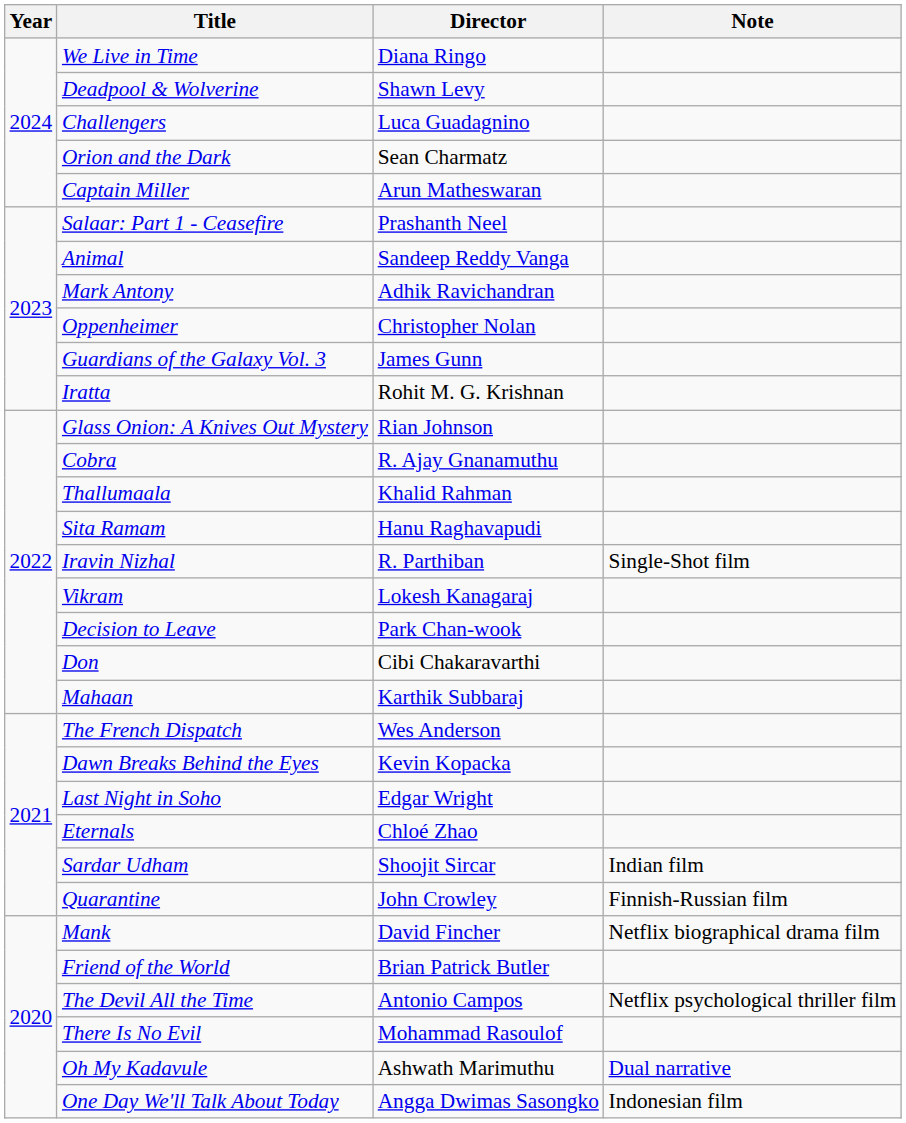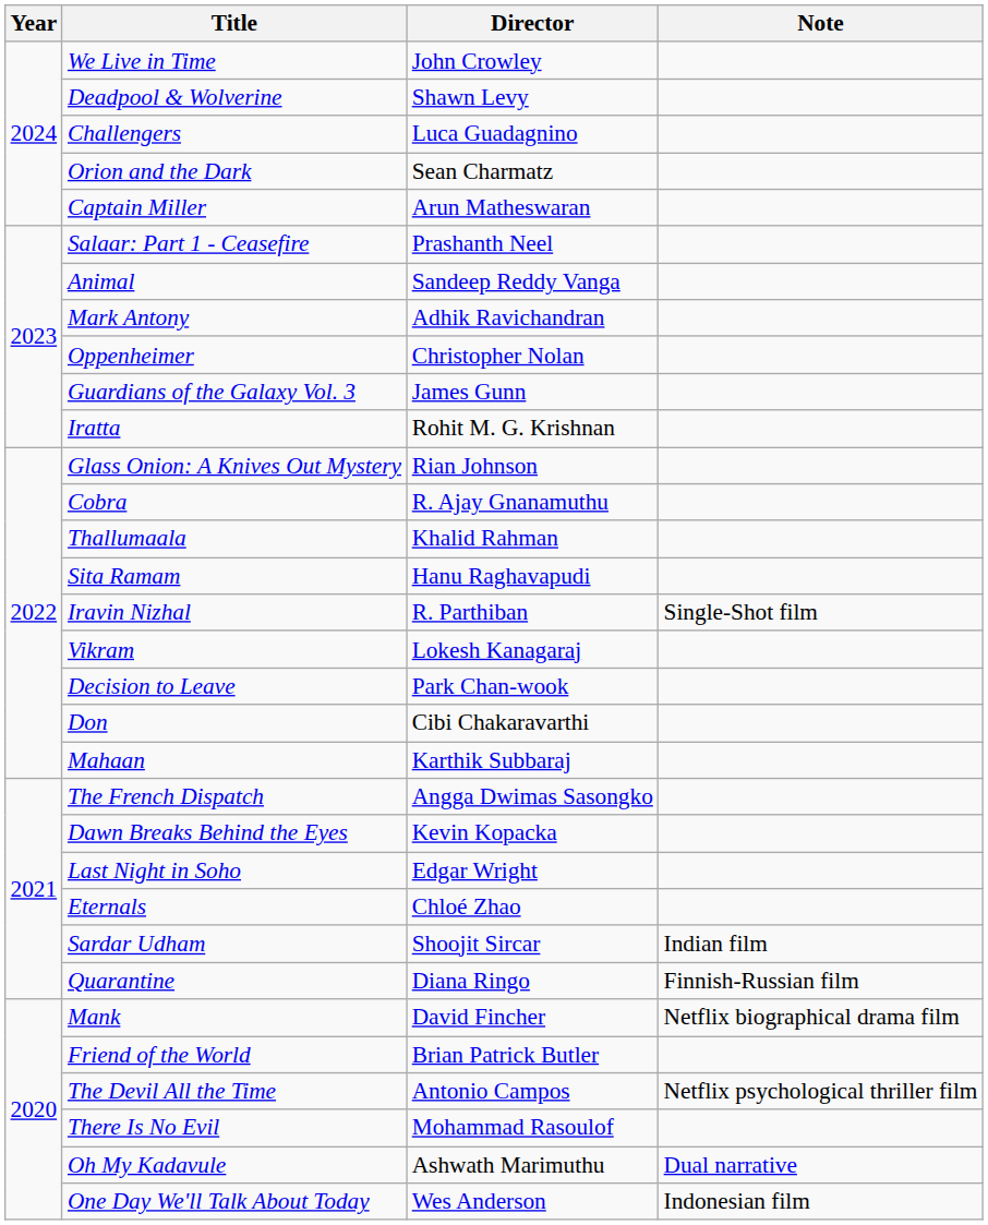 <table class="wikitable">
 <tr>
 <th>Year</th>
 <th>Title</th>
 <th>Director</th>
 <th>Note</th>
 </tr>
 <tr>
 <td rowspan="5"><a href='#'>2024</a></td>
 <td><em><a href='#'>We Live in Time</a></em></td>
-<td><a href='#'>Diana Ringo</a></td>
+<td><a href='#'>John Crowley</a></td>
 <td></td>
 </tr>
 <tr>
 <td><em><a href='#'>Deadpool & Wolverine</a></em></td>
 <td><a href='#'>Shawn Levy</a></td>
 <td></td>
 </tr>
 <tr>
 <td><em><a href='#'>Challengers</a></em></td>
 <td><a href='#'>Luca Guadagnino</a></td>
 <td></td>
 </tr>
 <tr>
 <td><em><a href='#'>Orion and the Dark</a></em></td>
 <td>Sean Charmatz</td>
 <td></td>
 </tr>
 <tr>
 <td><em><a href='#'>Captain Miller</a></em></td>
 <td><a href='#'>Arun Matheswaran</a></td>
 <td></td>
 </tr>
 <tr>
 <td rowspan="6"><a href='#'>2023</a></td>
 <td><em><a href='#'>Salaar: Part 1 - Ceasefire</a></em></td>
 <td><a href='#'>Prashanth Neel</a></td>
 <td></td>
 </tr>
 <tr>
 <td><em><a href='#'>Animal</a></em></td>
 <td><a href='#'>Sandeep Reddy Vanga</a></td>
 <td></td>
 </tr>
 <tr>
 <td><em><a href='#'>Mark Antony</a></em></td>
 <td><a href='#'>Adhik Ravichandran</a></td>
 <td></td>
 </tr>
 <tr>
 <td><em><a href='#'>Oppenheimer</a></em></td>
 <td><a href='#'>Christopher Nolan</a></td>
 <td></td>
 </tr>
 <tr>
 <td><em><a href='#'>Guardians of the Galaxy Vol. 3</a></em></td>
 <td><a href='#'>James Gunn</a></td>
 <td></td>
 </tr>
 <tr>
 <td><em><a href='#'>Iratta</a></em></td>
 <td>Rohit M. G. Krishnan</td>
 <td></td>
 </tr>
 <tr>
 <td rowspan="9"><a href='#'>2022</a></td>
 <td><em><a href='#'>Glass Onion: A Knives Out Mystery</a></em></td>
 <td><a href='#'>Rian Johnson</a></td>
 <td></td>
 </tr>
 <tr>
 <td><em><a href='#'>Cobra</a></em></td>
 <td><a href='#'>R. Ajay Gnanamuthu</a></td>
 <td></td>
 </tr>
 <tr>
 <td><em><a href='#'>Thallumaala</a></em></td>
 <td><a href='#'>Khalid Rahman</a></td>
 <td></td>
 </tr>
 <tr>
 <td><em><a href='#'>Sita Ramam</a></em></td>
 <td><a href='#'>Hanu Raghavapudi</a></td>
 <td></td>
 </tr>
 <tr>
 <td><em><a href='#'>Iravin Nizhal</a></em></td>
 <td><a href='#'>R. Parthiban</a></td>
 <td>Single-Shot film</td>
 </tr>
 <tr>
 <td><em><a href='#'>Vikram</a></em></td>
 <td><a href='#'>Lokesh Kanagaraj</a></td>
 <td></td>
 </tr>
 <tr>
 <td><em><a href='#'>Decision to Leave</a></em></td>
 <td><a href='#'>Park Chan-wook</a></td>
 <td></td>
 </tr>
 <tr>
 <td><em><a href='#'>Don</a></em></td>
 <td>Cibi Chakaravarthi</td>
 <td></td>
 </tr>
 <tr>
 <td><em><a href='#'>Mahaan</a></em></td>
 <td><a href='#'>Karthik Subbaraj</a></td>
 <td></td>
 </tr>
 <tr>
 <td rowspan="6"><a href='#'>2021</a></td>
 <td><em><a href='#'>The French Dispatch</a></em></td>
-<td><a href='#'>Wes Anderson</a></td>
+<td><a href='#'>Angga Dwimas Sasongko</a></td>
 <td></td>
 </tr>
 <tr>
 <td><em><a href='#'>Dawn Breaks Behind the Eyes</a></em></td>
 <td><a href='#'>Kevin Kopacka</a></td>
 <td></td>
 </tr>
 <tr>
 <td><em><a href='#'>Last Night in Soho</a></em></td>
 <td><a href='#'>Edgar Wright</a></td>
 <td></td>
 </tr>
 <tr>
 <td><em><a href='#'>Eternals</a></em></td>
 <td><a href='#'>Chloé Zhao</a></td>
 <td></td>
 </tr>
 <tr>
 <td><em><a href='#'>Sardar Udham</a></em></td>
 <td><a href='#'>Shoojit Sircar</a></td>
 <td>Indian film</td>
 </tr>
 <tr>
 <td><em><a href='#'>Quarantine</a></em></td>
-<td><a href='#'>John Crowley</a></td>
+<td><a href='#'>Diana Ringo</a></td>
 <td>Finnish-Russian film</td>
 </tr>
 <tr>
 <td rowspan="6"><a href='#'>2020</a></td>
 <td><em><a href='#'>Mank</a></em></td>
 <td><a href='#'>David Fincher</a></td>
 <td>Netflix biographical drama film</td>
 </tr>
 <tr>
 <td><em><a href='#'>Friend of the World</a></em></td>
 <td><a href='#'>Brian Patrick Butler</a></td>
 <td></td>
 </tr>
 <tr>
 <td><em><a href='#'>The Devil All the Time</a></em></td>
 <td><a href='#'>Antonio Campos</a></td>
 <td>Netflix psychological thriller film</td>
 </tr>
 <tr>
 <td><em><a href='#'>There Is No Evil</a></em></td>
 <td><a href='#'>Mohammad Rasoulof</a></td>
 <td></td>
 </tr>
 <tr>
 <td><em><a href='#'>Oh My Kadavule</a></em></td>
 <td>Ashwath Marimuthu</td>
 <td><a href='#'>Dual narrative</a></td>
 </tr>
 <tr>
 <td><em><a href='#'>One Day We'll Talk About Today</a></em></td>
-<td><a href='#'>Angga Dwimas Sasongko</a></td>
+<td><a href='#'>Wes Anderson</a></td>
 <td>Indonesian film</td>
 </tr>
 </table>
